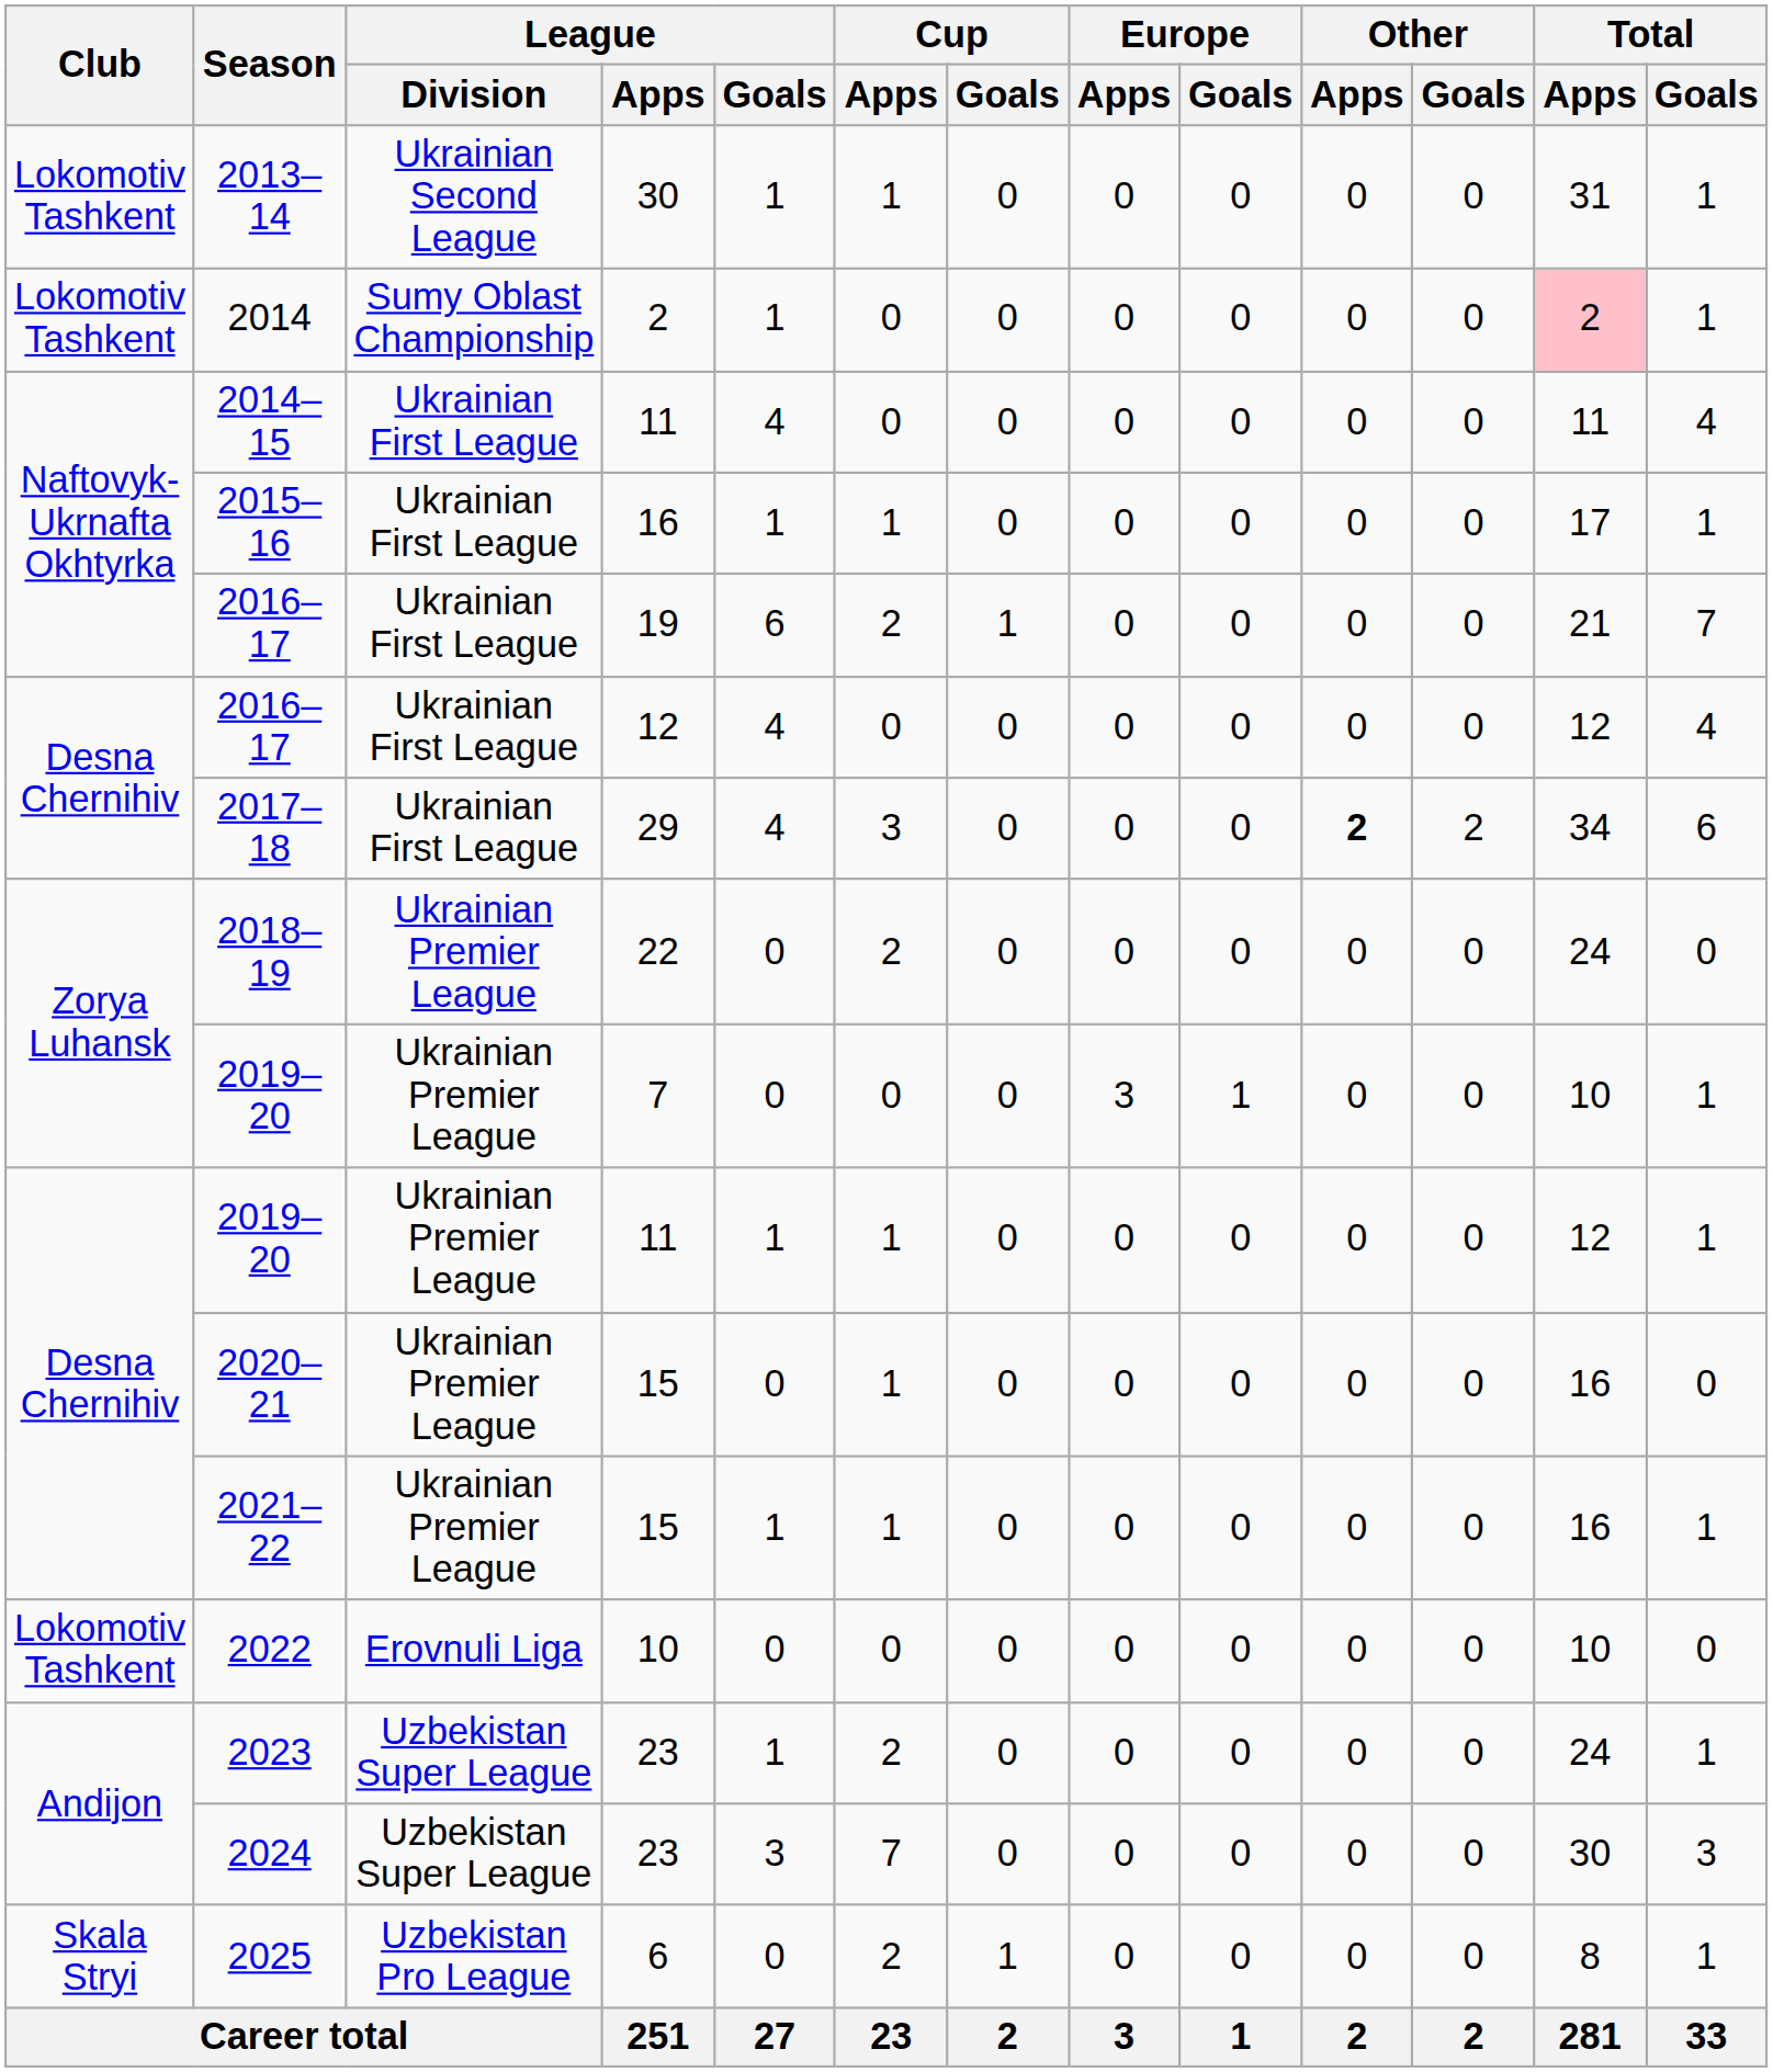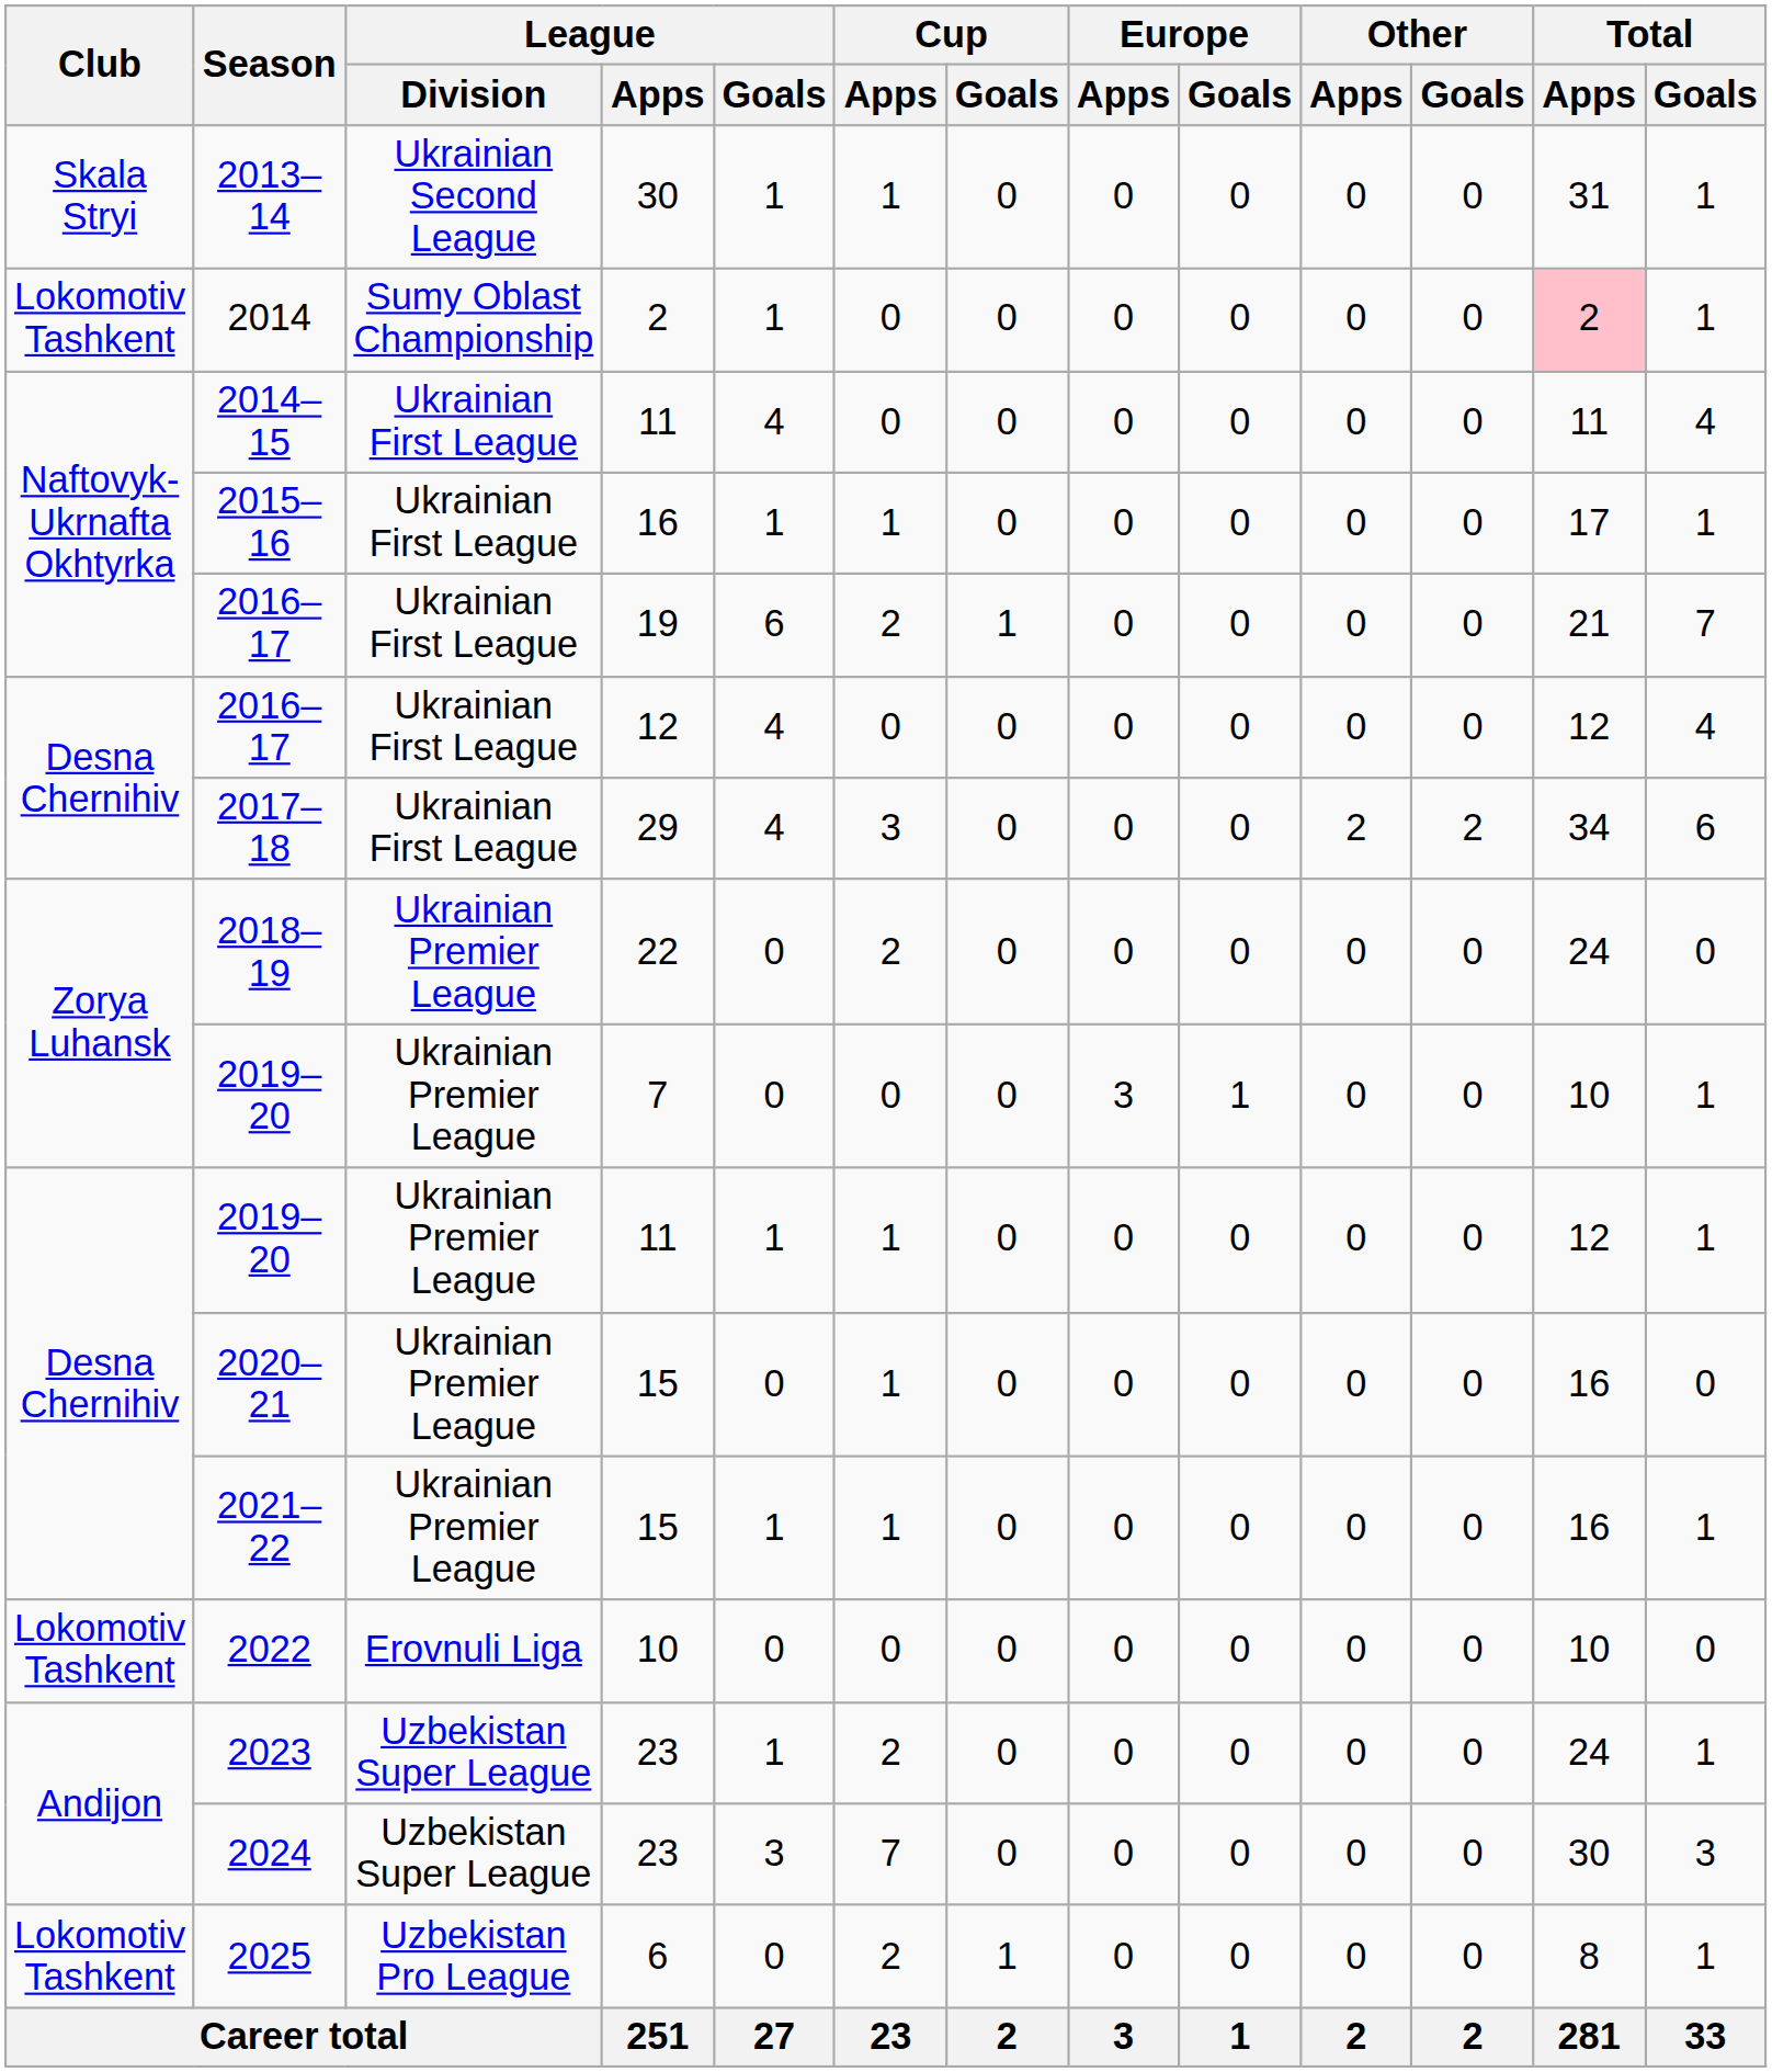 <table class="wikitable" style="text-align:center">
 <tr>
 <th rowspan="2">Club</th>
 <th rowspan="2">Season</th>
 <th colspan="3">League</th>
 <th colspan="2">Cup</th>
 <th colspan="2">Europe</th>
 <th colspan="2">Other</th>
 <th colspan="2">Total</th>
 </tr>
 <tr>
 <th>Division</th>
 <th>Apps</th>
 <th>Goals</th>
 <th>Apps</th>
 <th>Goals</th>
 <th>Apps</th>
 <th>Goals</th>
 <th>Apps</th>
 <th>Goals</th>
 <th>Apps</th>
 <th>Goals</th>
 </tr>
 <tr>
-<td rowspan="1"><a href='#'>Lokomotiv Tashkent</a></td>
+<td rowspan="1"><a href='#'>Skala Stryi</a></td>
 <td><a href='#'>2013–14</a></td>
 <td><a href='#'>Ukrainian Second League</a></td>
 <td>30</td>
 <td>1</td>
 <td>1</td>
 <td>0</td>
 <td>0</td>
 <td>0</td>
 <td>0</td>
 <td>0</td>
 <td>31</td>
 <td>1</td>
 </tr>
 <tr>
 <td rowspan="1"><a href='#'>Lokomotiv Tashkent</a></td>
 <td>2014</td>
 <td><a href='#'>Sumy Oblast Championship</a></td>
 <td>2</td>
 <td>1</td>
 <td>0</td>
 <td>0</td>
 <td>0</td>
 <td>0</td>
 <td>0</td>
 <td>0</td>
 <td style="background: pink;">2</td>
 <td>1</td>
 </tr>
 <tr>
 <td rowspan="3"><a href='#'>Naftovyk-Ukrnafta Okhtyrka</a></td>
 <td><a href='#'>2014–15</a></td>
 <td><a href='#'>Ukrainian First League</a></td>
 <td>11</td>
 <td>4</td>
 <td>0</td>
 <td>0</td>
 <td>0</td>
 <td>0</td>
 <td>0</td>
 <td>0</td>
 <td>11</td>
 <td>4</td>
 </tr>
 <tr>
 <td><a href='#'>2015–16</a></td>
 <td>Ukrainian First League</td>
 <td>16</td>
 <td>1</td>
 <td>1</td>
 <td>0</td>
 <td>0</td>
 <td>0</td>
 <td>0</td>
 <td>0</td>
 <td>17</td>
 <td>1</td>
 </tr>
 <tr>
 <td><a href='#'>2016–17</a></td>
 <td>Ukrainian First League</td>
 <td>19</td>
 <td>6</td>
 <td>2</td>
 <td>1</td>
 <td>0</td>
 <td>0</td>
 <td>0</td>
 <td>0</td>
 <td>21</td>
 <td>7</td>
 </tr>
 <tr>
 <td rowspan="2"><a href='#'>Desna Chernihiv</a></td>
 <td><a href='#'>2016–17</a></td>
 <td>Ukrainian First League</td>
 <td>12</td>
 <td>4</td>
 <td>0</td>
 <td>0</td>
 <td>0</td>
 <td>0</td>
 <td>0</td>
 <td>0</td>
 <td>12</td>
 <td>4</td>
 </tr>
 <tr>
 <td><a href='#'>2017–18</a></td>
 <td>Ukrainian First League</td>
 <td>29</td>
 <td>4</td>
 <td>3</td>
 <td>0</td>
 <td>0</td>
 <td>0</td>
-<td><strong>2</strong></td>
+<td>2</td>
 <td>2</td>
 <td>34</td>
 <td>6</td>
 </tr>
 <tr>
 <td rowspan="2"><a href='#'>Zorya Luhansk</a></td>
 <td><a href='#'>2018–19</a></td>
 <td><a href='#'>Ukrainian Premier League</a></td>
 <td>22</td>
 <td>0</td>
 <td>2</td>
 <td>0</td>
 <td>0</td>
 <td>0</td>
 <td>0</td>
 <td>0</td>
 <td>24</td>
 <td>0</td>
 </tr>
 <tr>
 <td><a href='#'>2019–20</a></td>
 <td>Ukrainian Premier League</td>
 <td>7</td>
 <td>0</td>
 <td>0</td>
 <td>0</td>
 <td>3</td>
 <td>1</td>
 <td>0</td>
 <td>0</td>
 <td>10</td>
 <td>1</td>
 </tr>
 <tr>
 <td rowspan="3"><a href='#'>Desna Chernihiv</a></td>
 <td><a href='#'>2019–20</a></td>
 <td>Ukrainian Premier League</td>
 <td>11</td>
 <td>1</td>
 <td>1</td>
 <td>0</td>
 <td>0</td>
 <td>0</td>
 <td>0</td>
 <td>0</td>
 <td>12</td>
 <td>1</td>
 </tr>
 <tr>
 <td><a href='#'>2020–21</a></td>
 <td>Ukrainian Premier League</td>
 <td>15</td>
 <td>0</td>
 <td>1</td>
 <td>0</td>
 <td>0</td>
 <td>0</td>
 <td>0</td>
 <td>0</td>
 <td>16</td>
 <td>0</td>
 </tr>
 <tr>
 <td><a href='#'>2021–22</a></td>
 <td>Ukrainian Premier League</td>
 <td>15</td>
 <td>1</td>
 <td>1</td>
 <td>0</td>
 <td>0</td>
 <td>0</td>
 <td>0</td>
 <td>0</td>
 <td>16</td>
 <td>1</td>
 </tr>
 <tr>
 <td rowspan="1"><a href='#'>Lokomotiv Tashkent</a></td>
 <td><a href='#'>2022</a></td>
 <td><a href='#'>Erovnuli Liga</a></td>
 <td>10</td>
 <td>0</td>
 <td>0</td>
 <td>0</td>
 <td>0</td>
 <td>0</td>
 <td>0</td>
 <td>0</td>
 <td>10</td>
 <td>0</td>
 </tr>
 <tr>
 <td rowspan="2"><a href='#'>Andijon</a></td>
 <td><a href='#'>2023</a></td>
 <td><a href='#'>Uzbekistan Super League</a></td>
 <td>23</td>
 <td>1</td>
 <td>2</td>
 <td>0</td>
 <td>0</td>
 <td>0</td>
 <td>0</td>
 <td>0</td>
 <td>24</td>
 <td>1</td>
 </tr>
 <tr>
 <td><a href='#'>2024</a></td>
 <td>Uzbekistan Super League</td>
 <td>23</td>
 <td>3</td>
 <td>7</td>
 <td>0</td>
 <td>0</td>
 <td>0</td>
 <td>0</td>
 <td>0</td>
 <td>30</td>
 <td>3</td>
 </tr>
 <tr>
-<td rowspan="1"><a href='#'>Skala Stryi</a></td>
+<td rowspan="1"><a href='#'>Lokomotiv Tashkent</a></td>
 <td><a href='#'>2025</a></td>
 <td><a href='#'>Uzbekistan Pro League</a></td>
 <td>6</td>
 <td>0</td>
 <td>2</td>
 <td>1</td>
 <td>0</td>
 <td>0</td>
 <td>0</td>
 <td>0</td>
 <td>8</td>
 <td>1</td>
 </tr>
 <tr>
 <th colspan="3">Career total</th>
 <th>251</th>
 <th>27</th>
 <th>23</th>
 <th>2</th>
 <th>3</th>
 <th>1</th>
 <th>2</th>
 <th>2</th>
 <th>281</th>
 <th>33</th>
 </tr>
 </table>
